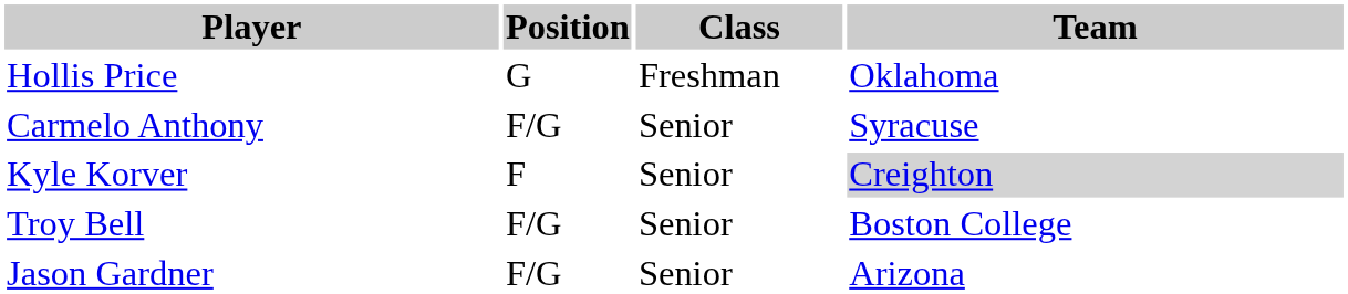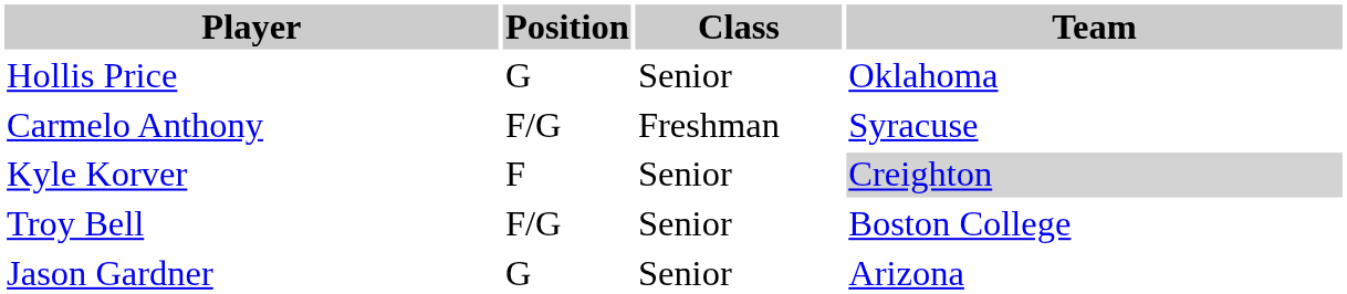 <table style="width:600px" "border:'1' 'solid' 'gray' ">
 <tr>
 <th bgcolor="#CCCCCC" style="width:40%">Player</th>
 <th bgcolor="#CCCCCC" style="width:4%">Position</th>
 <th bgcolor="#CCCCCC" style="width:16%">Class</th>
 <th bgcolor="#CCCCCC" style="width:40%">Team</th>
 </tr>
 <tr>
 <td><a href='#'>Hollis Price</a></td>
 <td>G</td>
-<td>Freshman</td>
+<td>Senior</td>
 <td><a href='#'>Oklahoma</a></td>
 </tr>
 <tr>
 <td><a href='#'>Carmelo Anthony</a></td>
 <td>F/G</td>
-<td>Senior</td>
+<td>Freshman</td>
 <td><a href='#'>Syracuse</a></td>
 </tr>
 <tr>
 <td><a href='#'>Kyle Korver</a></td>
 <td>F</td>
 <td>Senior</td>
 <td style="background: lightgrey;"><a href='#'>Creighton</a></td>
 </tr>
 <tr>
 <td><a href='#'>Troy Bell</a></td>
 <td>F/G</td>
 <td>Senior</td>
 <td><a href='#'>Boston College</a></td>
 </tr>
 <tr>
 <td><a href='#'>Jason Gardner</a></td>
-<td>F/G</td>
+<td>G</td>
 <td>Senior</td>
 <td><a href='#'>Arizona</a></td>
 </tr>
 </table>
